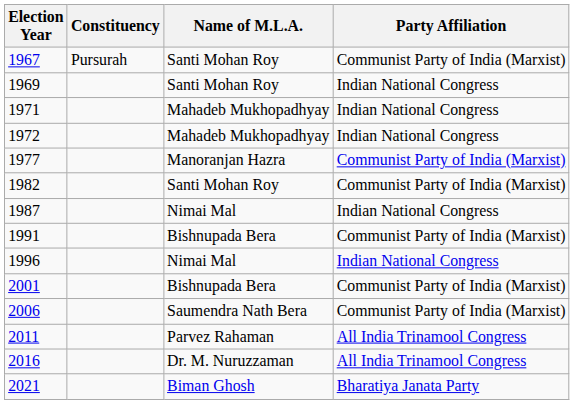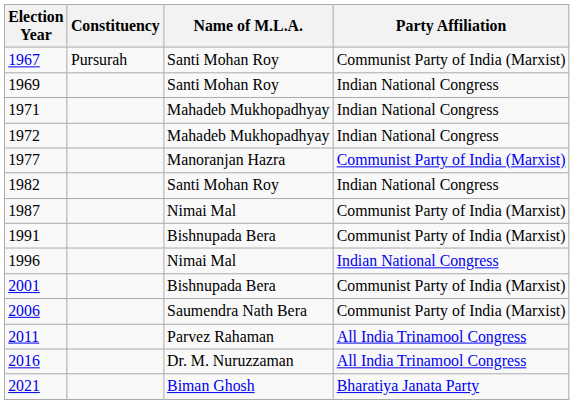 <table class="wikitable sortable"ìÍĦĤĠčw>
 <tr>
 <th>Election<br> Year</th>
 <th>Constituency</th>
 <th>Name of M.L.A.</th>
 <th>Party Affiliation</th>
 </tr>
 <tr>
 <td><a href='#'>1967</a></td>
 <td>Pursurah</td>
 <td>Santi Mohan Roy</td>
 <td>Communist Party of India (Marxist)</td>
 </tr>
 <tr>
 <td>1969</td>
 <td></td>
 <td>Santi Mohan Roy</td>
 <td>Indian National Congress</td>
 </tr>
 <tr>
 <td>1971</td>
 <td></td>
 <td>Mahadeb Mukhopadhyay</td>
 <td>Indian National Congress</td>
 </tr>
 <tr>
 <td>1972</td>
 <td></td>
 <td>Mahadeb Mukhopadhyay</td>
 <td>Indian National Congress</td>
 </tr>
 <tr>
 <td>1977</td>
 <td></td>
 <td>Manoranjan Hazra</td>
 <td><a href='#'>Communist Party of India (Marxist)</a></td>
 </tr>
 <tr>
 <td>1982</td>
 <td></td>
 <td>Santi Mohan Roy</td>
-<td>Communist Party of India (Marxist)</td>
+<td>Indian National Congress</td>
 </tr>
 <tr>
 <td>1987</td>
 <td></td>
 <td>Nimai Mal</td>
-<td>Indian National Congress</td>
+<td>Communist Party of India (Marxist)</td>
 </tr>
 <tr>
 <td>1991</td>
 <td></td>
 <td>Bishnupada Bera</td>
 <td>Communist Party of India (Marxist)</td>
 </tr>
 <tr>
 <td>1996</td>
 <td></td>
 <td>Nimai Mal</td>
 <td><a href='#'>Indian National Congress</a></td>
 </tr>
 <tr>
 <td><a href='#'>2001</a></td>
 <td></td>
 <td>Bishnupada Bera</td>
 <td>Communist Party of India (Marxist)</td>
 </tr>
 <tr>
 <td><a href='#'>2006</a></td>
 <td></td>
 <td>Saumendra Nath Bera</td>
 <td>Communist Party of India (Marxist)</td>
 </tr>
 <tr>
 <td><a href='#'>2011</a></td>
 <td></td>
 <td>Parvez Rahaman</td>
 <td><a href='#'>All India Trinamool Congress</a></td>
 </tr>
 <tr>
 <td><a href='#'>2016</a></td>
 <td></td>
 <td>Dr. M. Nuruzzaman</td>
 <td><a href='#'>All India Trinamool Congress</a></td>
 </tr>
 <tr>
 <td><a href='#'>2021</a></td>
 <td></td>
 <td><a href='#'>Biman Ghosh</a></td>
 <td><a href='#'>Bharatiya Janata Party</a></td>
 </tr>
 </table>
